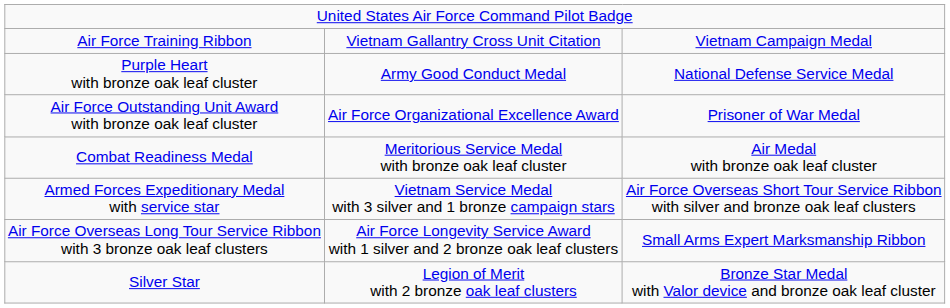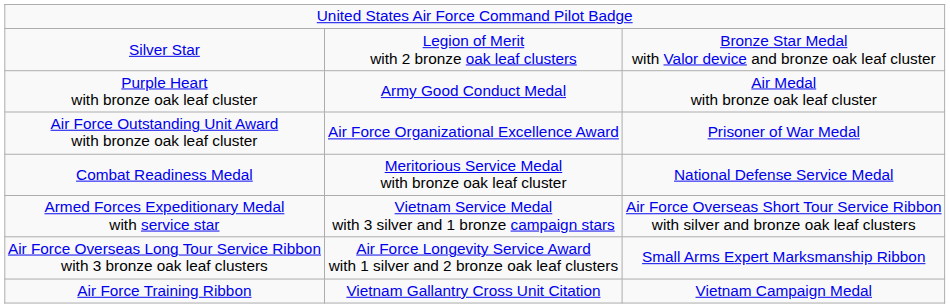 <table class="wikitable" style="margin:1em auto; text-align:center;">
 <tr>
 <td colspan="3"><a href='#'>United States Air Force Command Pilot Badge</a></td>
 </tr>
 <tr>
-<td><a href='#'>Air Force Training Ribbon</a></td>
-<td><a href='#'>Vietnam Gallantry Cross Unit Citation</a></td>
-<td><a href='#'>Vietnam Campaign Medal</a></td>
+<td><a href='#'>Silver Star</a></td>
+<td><a href='#'>Legion of Merit</a><br>with 2 bronze <a href='#'>oak leaf clusters</a></td>
+<td><a href='#'>Bronze Star Medal</a><br>with <a href='#'>Valor device</a> and bronze oak leaf cluster</td>
 </tr>
 <tr>
 <td><a href='#'>Purple Heart</a><br>with bronze oak leaf cluster</td>
 <td><a href='#'>Army Good Conduct Medal</a></td>
-<td><a href='#'>National Defense Service Medal</a></td>
+<td><a href='#'>Air Medal</a><br>with bronze oak leaf cluster</td>
 </tr>
 <tr>
 <td><a href='#'>Air Force Outstanding Unit Award</a><br>with bronze oak leaf cluster</td>
 <td><a href='#'>Air Force Organizational Excellence Award</a></td>
 <td><a href='#'>Prisoner of War Medal</a></td>
 </tr>
 <tr>
 <td><a href='#'>Combat Readiness Medal</a></td>
 <td><a href='#'>Meritorious Service Medal</a><br>with bronze oak leaf cluster</td>
-<td><a href='#'>Air Medal</a><br>with bronze oak leaf cluster</td>
+<td><a href='#'>National Defense Service Medal</a></td>
 </tr>
 <tr>
 <td><a href='#'>Armed Forces Expeditionary Medal</a><br>with <a href='#'>service star</a></td>
 <td><a href='#'>Vietnam Service Medal</a><br>with 3 silver and 1 bronze <a href='#'>campaign stars</a></td>
 <td><a href='#'>Air Force Overseas Short Tour Service Ribbon</a><br>with silver and bronze oak leaf clusters</td>
 </tr>
 <tr>
 <td><a href='#'>Air Force Overseas Long Tour Service Ribbon</a><br>with 3 bronze oak leaf clusters</td>
 <td><a href='#'>Air Force Longevity Service Award</a><br>with 1 silver and 2 bronze oak leaf clusters</td>
 <td><a href='#'>Small Arms Expert Marksmanship Ribbon</a></td>
 </tr>
 <tr>
-<td><a href='#'>Silver Star</a></td>
-<td><a href='#'>Legion of Merit</a><br>with 2 bronze <a href='#'>oak leaf clusters</a></td>
-<td><a href='#'>Bronze Star Medal</a><br>with <a href='#'>Valor device</a> and bronze oak leaf cluster</td>
+<td><a href='#'>Air Force Training Ribbon</a></td>
+<td><a href='#'>Vietnam Gallantry Cross Unit Citation</a></td>
+<td><a href='#'>Vietnam Campaign Medal</a></td>
 </tr>
 </table>
